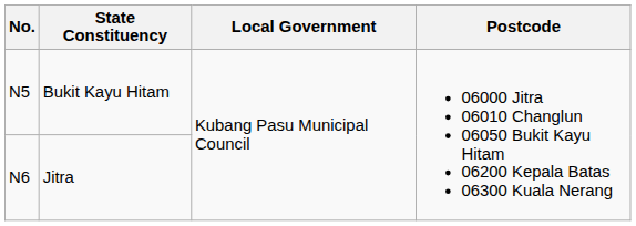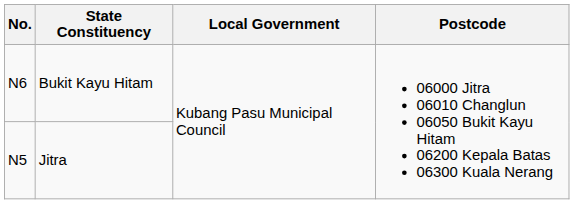 <table class="wikitable">
 <tr>
 <th>No.</th>
 <th>State Constituency</th>
 <th>Local Government</th>
 <th>Postcode</th>
 </tr>
 <tr>
-<td>N5</td>
+<td>N6</td>
 <td>Bukit Kayu Hitam</td>
 <td rowspan="2">Kubang Pasu Municipal Council</td>
 <td rowspan="2"><br><ul><li>06000 Jitra</li><li>06010 Changlun</li><li>06050 Bukit Kayu Hitam</li><li>06200 Kepala Batas</li><li>06300 Kuala Nerang</li></ul></td>
 </tr>
 <tr>
-<td>N6</td>
+<td>N5</td>
 <td>Jitra</td>
 </tr>
 </table>
